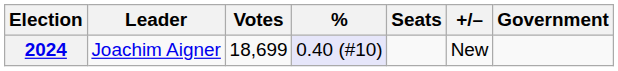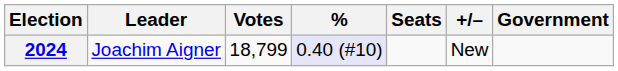 <table class="wikitable" style="font-size:97%; text-align:center;">
 <tr>
 <th>Election</th>
 <th>Leader</th>
 <th>Votes</th>
 <th>%</th>
 <th>Seats</th>
 <th>+/–</th>
 <th>Government</th>
 </tr>
 <tr>
 <th><a href='#'>2024</a></th>
 <td><a href='#'>Joachim Aigner</a></td>
-<td>18,699</td>
+<td>18,799</td>
 <td style="background: lavender;">0.40 (#10)</td>
 <td></td>
 <td>New</td>
 <td></td>
 </tr>
 </table>
